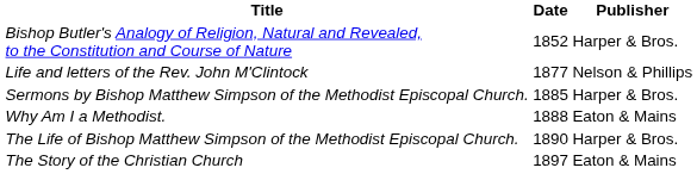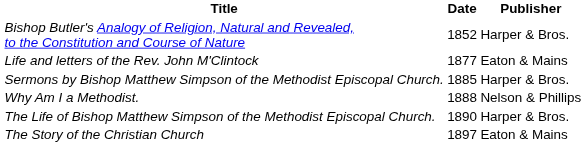 <table>
 <tr>
 <th>Title</th>
 <th>Date</th>
 <th>Publisher</th>
 </tr>
 <tr>
 <td><em>Bishop Butler's <a href='#'>Analogy of Religion, Natural and Revealed, <br>to the Constitution and Course of Nature</a></em></td>
 <td>1852</td>
 <td>Harper & Bros.</td>
 </tr>
 <tr>
 <td><em>Life and letters of the Rev. John M'Clintock</em></td>
 <td>1877</td>
-<td>Nelson & Phillips</td>
+<td>Eaton & Mains</td>
 </tr>
 <tr>
 <td><em>Sermons by Bishop Matthew Simpson of the Methodist Episcopal Church.</em></td>
 <td>1885</td>
 <td>Harper & Bros.</td>
 </tr>
 <tr>
 <td><em>Why Am I a Methodist.</em></td>
 <td>1888</td>
-<td>Eaton & Mains</td>
+<td>Nelson & Phillips</td>
 </tr>
 <tr>
 <td><em>The Life of Bishop Matthew Simpson of the Methodist Episcopal Church.</em></td>
 <td>1890</td>
 <td>Harper & Bros.</td>
 </tr>
 <tr>
 <td><em>The Story of the Christian Church</em></td>
 <td>1897</td>
 <td>Eaton & Mains</td>
 </tr>
 <tr>
 </tr>
 </table>
